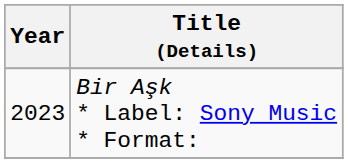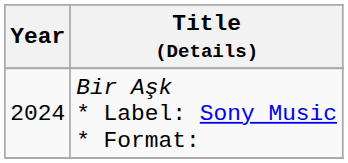 <table class="wikitable">
 <tr>
 <th>Year</th>
 <th>Title<br><small>(Details)</small></th>
 </tr>
 <tr>
 </tr>
 <tr>
-<td>2023</td>
+<td>2024</td>
 <td><em>Bir Aşk</em><br>* Label: <a href='#'>Sony Music</a><br>* Format:</td>
 </tr>
 <tr>
 </tr>
 </table>
